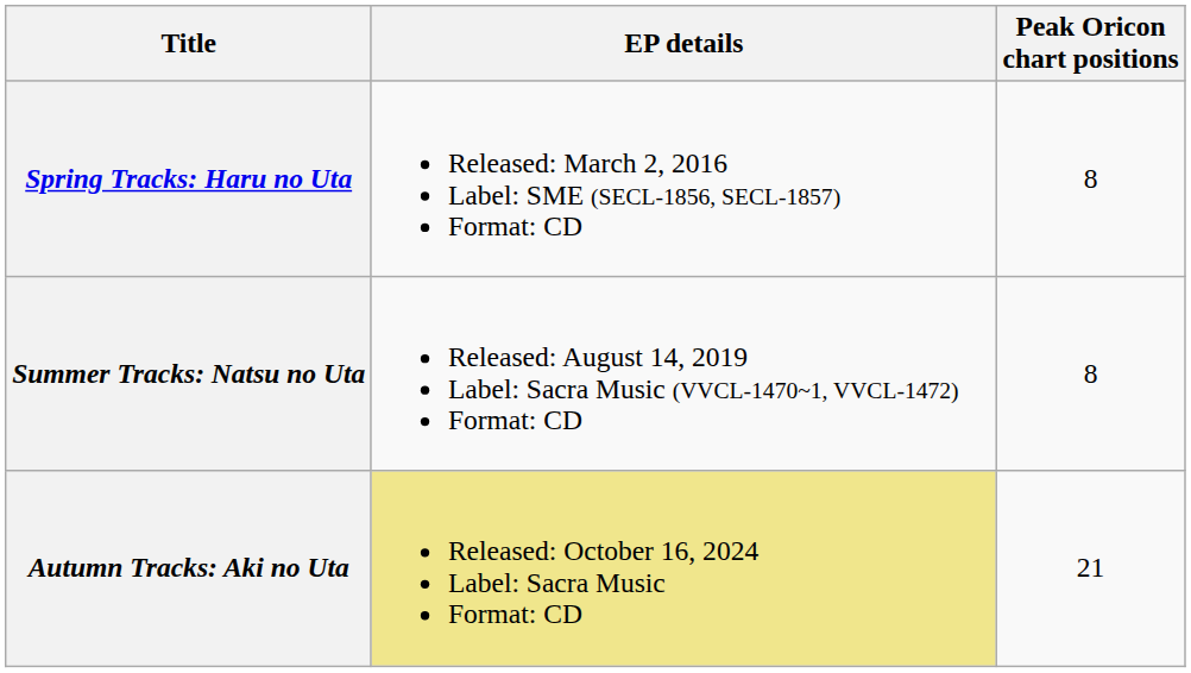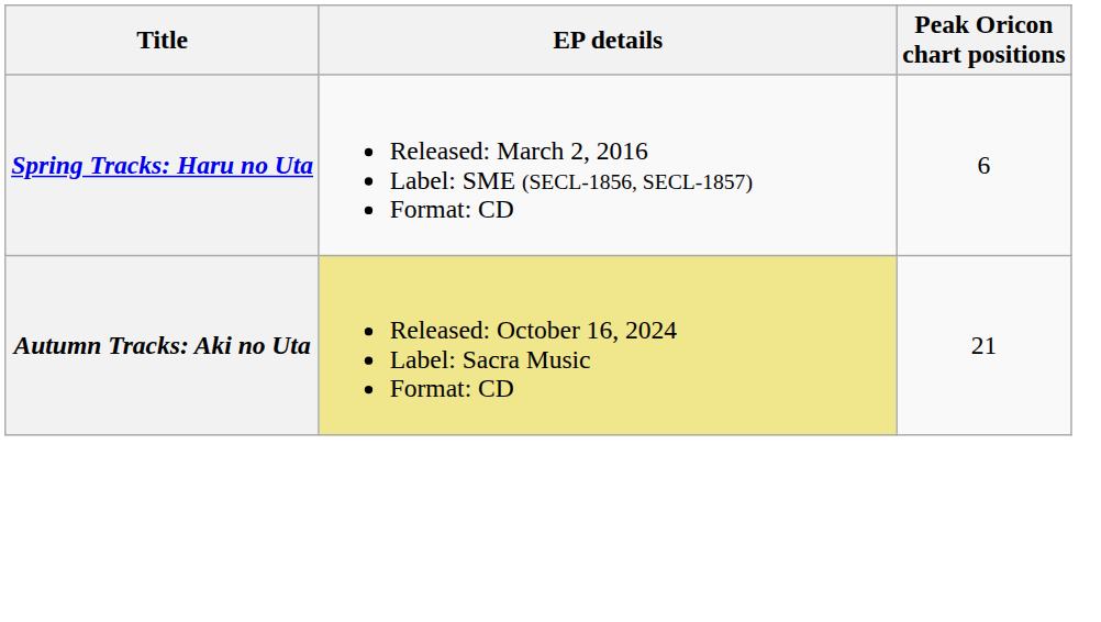 <table class="wikitable plainrowheaders" style="text-align:center">
 <tr>
 <th>Title</th>
 <th rowspan="1" width="350">EP details</th>
 <th colspan="1">Peak Oricon<br> chart positions<br></th>
 </tr>
 <tr>
 <th scope=row><em><a href='#'>Spring Tracks: Haru no Uta</a></em></th>
 <td align="left"><br><ul><li>Released: March 2, 2016</li><li>Label: SME <small>(SECL-1856, SECL-1857)</small></li><li>Format: CD</li></ul></td>
-<td align="center">8</td>
-</tr>
-<tr>
-<th scope=row><em>Summer Tracks: Natsu no Uta</em></th>
-<td align="left"><br><ul><li>Released: August 14, 2019</li><li>Label: Sacra Music <small>(VVCL-1470~1, VVCL-1472)</small></li><li>Format: CD</li></ul></td>
-<td align="center">8</td>
+<td align="center">6</td>
 </tr>
 <tr>
 <th scope=row><em>Autumn Tracks: Aki no Uta</em></th>
 <td align="left" style="background: khaki;"><br><ul><li>Released: October 16, 2024</li><li>Label: Sacra Music</li><li>Format: CD</li></ul></td>
 <td align="center">21</td>
 </tr>
 </table>
